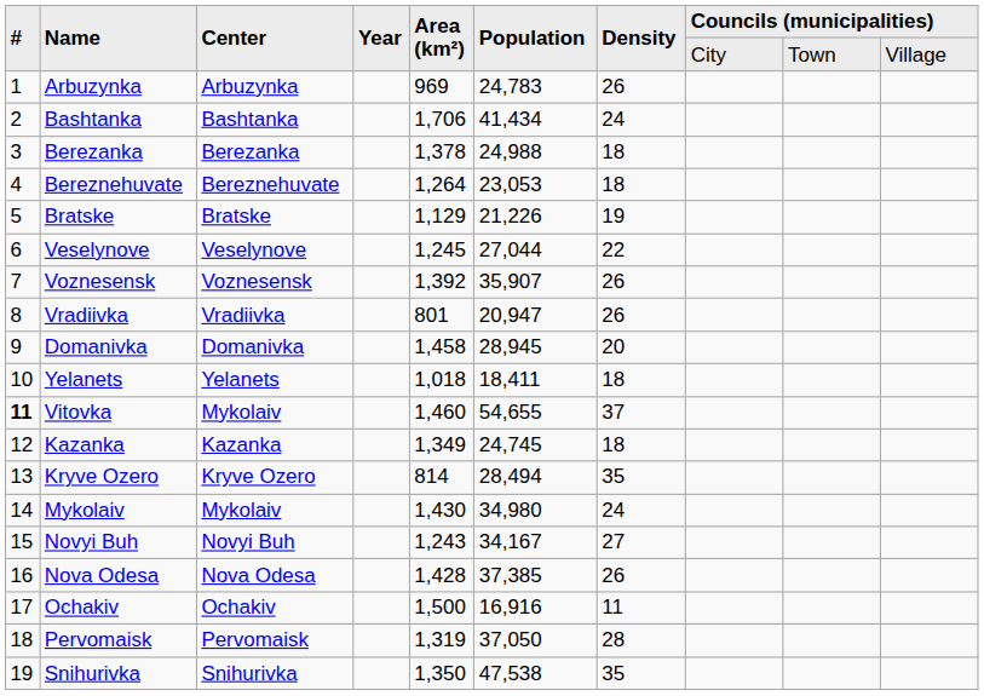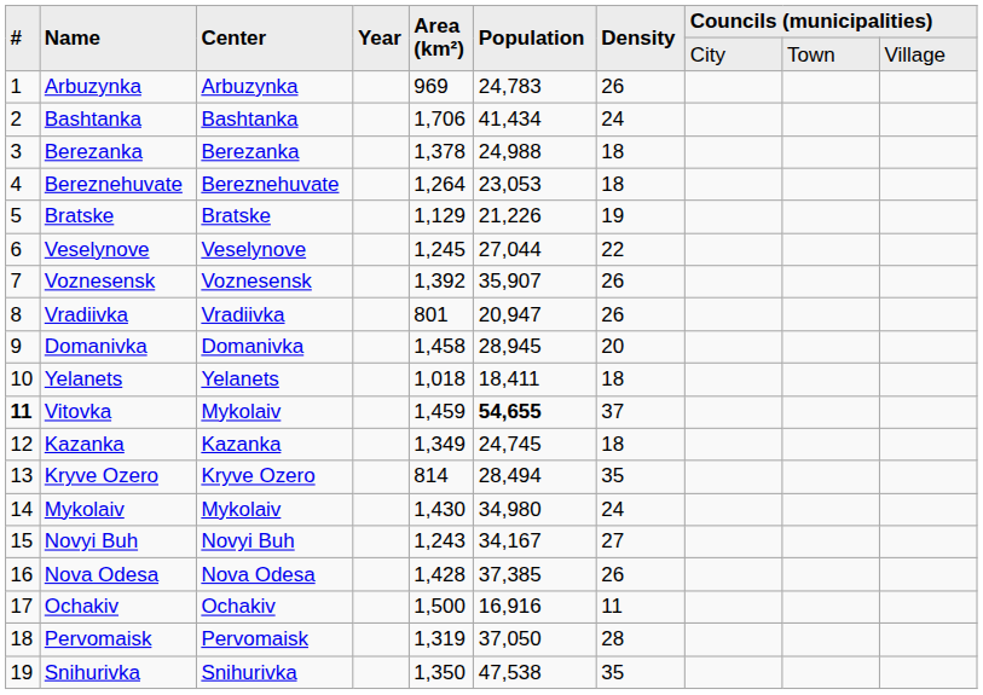 <table class="wikitable">
 <tr bgcolor="#ECECEC">
 <td rowspan=2><strong>#</strong></td>
 <td rowspan=2><strong>Name</strong></td>
 <td rowspan=2><strong>Center</strong></td>
 <td rowspan=2><strong>Year</strong></td>
 <td rowspan=2><strong>Area<br>(km²)</strong></td>
 <td rowspan=2><strong>Population</strong></td>
 <td rowspan=2><strong>Density</strong></td>
 <td colspan=3><strong>Councils (municipalities)</strong></td>
 </tr>
 <tr bgcolor="#ECECEC">
 <td width=10%>City</td>
 <td width=10%>Town</td>
 <td width=10%>Village</td>
 </tr>
 <tr>
 <td>1</td>
 <td><a href='#'>Arbuzynka</a></td>
 <td><a href='#'>Arbuzynka</a></td>
 <td></td>
 <td>969</td>
 <td>24,783</td>
 <td>26</td>
 <td></td>
 <td></td>
 <td></td>
 </tr>
 <tr>
 <td>2</td>
 <td><a href='#'>Bashtanka</a></td>
 <td><a href='#'>Bashtanka</a></td>
 <td></td>
 <td>1,706</td>
 <td>41,434</td>
 <td>24</td>
 <td></td>
 <td></td>
 <td></td>
 </tr>
 <tr>
 <td>3</td>
 <td><a href='#'>Berezanka</a></td>
 <td><a href='#'>Berezanka</a></td>
 <td></td>
 <td>1,378</td>
 <td>24,988</td>
 <td>18</td>
 <td></td>
 <td></td>
 <td></td>
 </tr>
 <tr>
 <td>4</td>
 <td><a href='#'>Bereznehuvate</a></td>
 <td><a href='#'>Bereznehuvate</a></td>
 <td></td>
 <td>1,264</td>
 <td>23,053</td>
 <td>18</td>
 <td></td>
 <td></td>
 <td></td>
 </tr>
 <tr>
 <td>5</td>
 <td><a href='#'>Bratske</a></td>
 <td><a href='#'>Bratske</a></td>
 <td></td>
 <td>1,129</td>
 <td>21,226</td>
 <td>19</td>
 <td></td>
 <td></td>
 <td></td>
 </tr>
 <tr>
 <td>6</td>
 <td><a href='#'>Veselynove</a></td>
 <td><a href='#'>Veselynove</a></td>
 <td></td>
 <td>1,245</td>
 <td>27,044</td>
 <td>22</td>
 <td></td>
 <td></td>
 <td></td>
 </tr>
 <tr>
 <td>7</td>
 <td><a href='#'>Voznesensk</a></td>
 <td><a href='#'>Voznesensk</a></td>
 <td></td>
 <td>1,392</td>
 <td>35,907</td>
 <td>26</td>
 <td></td>
 <td></td>
 <td></td>
 </tr>
 <tr>
 <td>8</td>
 <td><a href='#'>Vradiivka</a></td>
 <td><a href='#'>Vradiivka</a></td>
 <td></td>
 <td>801</td>
 <td>20,947</td>
 <td>26</td>
 <td></td>
 <td></td>
 <td></td>
 </tr>
 <tr>
 <td>9</td>
 <td><a href='#'>Domanivka</a></td>
 <td><a href='#'>Domanivka</a></td>
 <td></td>
 <td>1,458</td>
 <td>28,945</td>
 <td>20</td>
 <td></td>
 <td></td>
 <td></td>
 </tr>
 <tr>
 <td>10</td>
 <td><a href='#'>Yelanets</a></td>
 <td><a href='#'>Yelanets</a></td>
 <td></td>
 <td>1,018</td>
 <td>18,411</td>
 <td>18</td>
 <td></td>
 <td></td>
 <td></td>
 </tr>
 <tr>
 <td><strong>11</strong></td>
 <td><a href='#'>Vitovka</a></td>
 <td><a href='#'>Mykolaiv</a></td>
 <td></td>
-<td>1,460</td>
-<td>54,655</td>
+<td>1,459</td>
+<td><strong>54,655</strong></td>
 <td>37</td>
 <td></td>
 <td></td>
 <td></td>
 </tr>
 <tr>
 <td>12</td>
 <td><a href='#'>Kazanka</a></td>
 <td><a href='#'>Kazanka</a></td>
 <td></td>
 <td>1,349</td>
 <td>24,745</td>
 <td>18</td>
 <td></td>
 <td></td>
 <td></td>
 </tr>
 <tr>
 <td>13</td>
 <td><a href='#'>Kryve Ozero</a></td>
 <td><a href='#'>Kryve Ozero</a></td>
 <td></td>
 <td>814</td>
 <td>28,494</td>
 <td>35</td>
 <td></td>
 <td></td>
 <td></td>
 </tr>
 <tr>
 <td>14</td>
 <td><a href='#'>Mykolaiv</a></td>
 <td><a href='#'>Mykolaiv</a></td>
 <td></td>
 <td>1,430</td>
 <td>34,980</td>
 <td>24</td>
 <td></td>
 <td></td>
 <td></td>
 </tr>
 <tr>
 <td>15</td>
 <td><a href='#'>Novyi Buh</a></td>
 <td><a href='#'>Novyi Buh</a></td>
 <td></td>
 <td>1,243</td>
 <td>34,167</td>
 <td>27</td>
 <td></td>
 <td></td>
 <td></td>
 </tr>
 <tr>
 <td>16</td>
 <td><a href='#'>Nova Odesa</a></td>
 <td><a href='#'>Nova Odesa</a></td>
 <td></td>
 <td>1,428</td>
 <td>37,385</td>
 <td>26</td>
 <td></td>
 <td></td>
 <td></td>
 </tr>
 <tr>
 <td>17</td>
 <td><a href='#'>Ochakiv</a></td>
 <td><a href='#'>Ochakiv</a></td>
 <td></td>
 <td>1,500</td>
 <td>16,916</td>
 <td>11</td>
 <td></td>
 <td></td>
 <td></td>
 </tr>
 <tr>
 <td>18</td>
 <td><a href='#'>Pervomaisk</a></td>
 <td><a href='#'>Pervomaisk</a></td>
 <td></td>
 <td>1,319</td>
 <td>37,050</td>
 <td>28</td>
 <td></td>
 <td></td>
 <td></td>
 </tr>
 <tr>
 <td>19</td>
 <td><a href='#'>Snihurivka</a></td>
 <td><a href='#'>Snihurivka</a></td>
 <td></td>
 <td>1,350</td>
 <td>47,538</td>
 <td>35</td>
 <td></td>
 <td></td>
 <td></td>
 </tr>
 </table>
